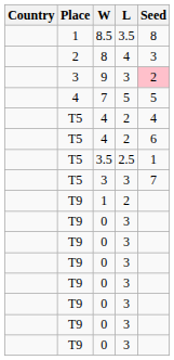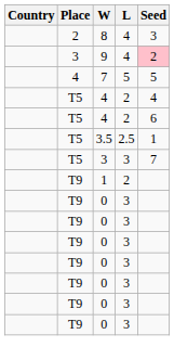 <table class="wikitable sortable" style="text-align:center">
 <tr>
 <th>Country</th>
 <th>Place</th>
 <th>W</th>
 <th>L</th>
 <th>Seed</th>
-</tr>
-<tr>
-<td align=left></td>
-<td>1</td>
-<td>8.5</td>
-<td>3.5</td>
-<td>8</td>
 </tr>
 <tr>
 <td align=left></td>
 <td>2</td>
 <td>8</td>
 <td>4</td>
 <td>3</td>
 </tr>
 <tr>
 <td align=left></td>
 <td>3</td>
 <td>9</td>
-<td>3</td>
+<td>4</td>
 <td style="background: pink;">2</td>
 </tr>
 <tr>
 <td align=left></td>
 <td>4</td>
 <td>7</td>
 <td>5</td>
 <td>5</td>
 </tr>
 <tr>
 <td align=left></td>
 <td>T5</td>
 <td>4</td>
 <td>2</td>
 <td>4</td>
 </tr>
 <tr>
 <td align=left></td>
 <td>T5</td>
 <td>4</td>
 <td>2</td>
 <td>6</td>
 </tr>
 <tr>
 <td align=left></td>
 <td>T5</td>
 <td>3.5</td>
 <td>2.5</td>
 <td>1</td>
 </tr>
 <tr>
 <td align=left></td>
 <td>T5</td>
 <td>3</td>
 <td>3</td>
 <td>7</td>
 </tr>
 <tr>
 <td align=left></td>
 <td>T9</td>
 <td>1</td>
 <td>2</td>
 <td></td>
 </tr>
 <tr>
 <td align=left></td>
 <td>T9</td>
 <td>0</td>
 <td>3</td>
 <td></td>
 </tr>
 <tr>
 <td align=left></td>
 <td>T9</td>
 <td>0</td>
 <td>3</td>
 <td></td>
 </tr>
 <tr>
 <td align=left></td>
 <td>T9</td>
 <td>0</td>
 <td>3</td>
 <td></td>
 </tr>
 <tr>
 <td align=left></td>
 <td>T9</td>
 <td>0</td>
 <td>3</td>
 <td></td>
 </tr>
 <tr>
 <td align=left></td>
 <td>T9</td>
 <td>0</td>
 <td>3</td>
 <td></td>
 </tr>
 <tr>
 <td align=left></td>
 <td>T9</td>
 <td>0</td>
 <td>3</td>
 <td></td>
 </tr>
 <tr>
 <td align=left></td>
 <td>T9</td>
 <td>0</td>
 <td>3</td>
 <td></td>
 </tr>
 </table>
